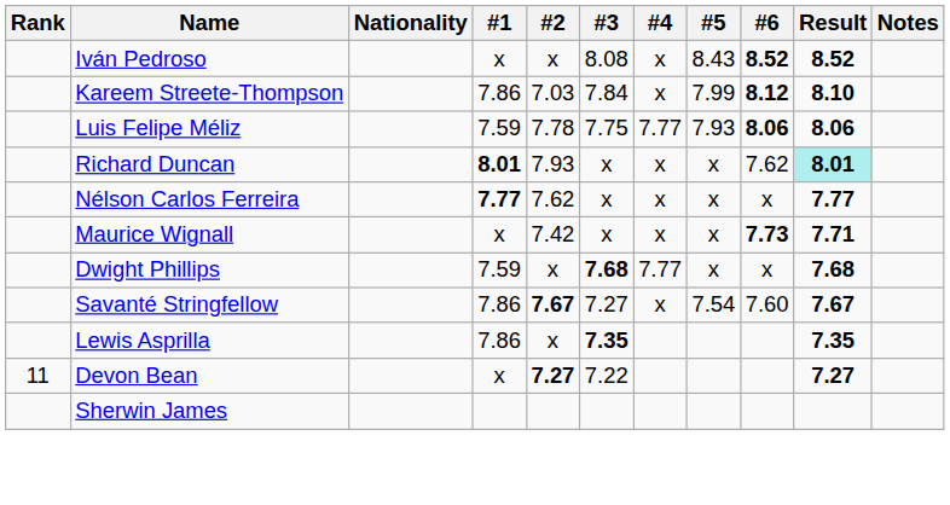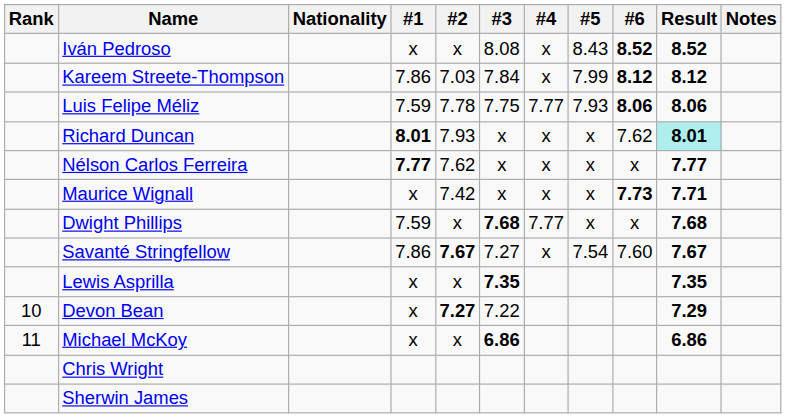 <table class="wikitable sortable" style="text-align:center">
 <tr>
 <th>Rank</th>
 <th>Name</th>
 <th>Nationality</th>
 <th>#1</th>
 <th>#2</th>
 <th>#3</th>
 <th>#4</th>
 <th>#5</th>
 <th>#6</th>
 <th>Result</th>
 <th>Notes</th>
 </tr>
 <tr>
 <td></td>
 <td align=left><a href='#'>Iván Pedroso</a></td>
 <td align=left></td>
 <td>x</td>
 <td>x</td>
 <td>8.08</td>
 <td>x</td>
 <td>8.43</td>
 <td><strong>8.52</strong></td>
 <td><strong>8.52</strong></td>
 <td></td>
 </tr>
 <tr>
 <td></td>
 <td align=left><a href='#'>Kareem Streete-Thompson</a></td>
 <td align=left></td>
 <td>7.86</td>
 <td>7.03</td>
 <td>7.84</td>
 <td>x</td>
 <td>7.99</td>
 <td><strong>8.12</strong></td>
-<td><strong>8.10</strong></td>
+<td><strong>8.12</strong></td>
 <td></td>
 </tr>
 <tr>
 <td></td>
 <td align=left><a href='#'>Luis Felipe Méliz</a></td>
 <td align=left></td>
 <td>7.59</td>
 <td>7.78</td>
 <td>7.75</td>
 <td>7.77</td>
 <td>7.93</td>
 <td><strong>8.06</strong></td>
 <td><strong>8.06</strong></td>
 <td></td>
 </tr>
 <tr>
 <td></td>
 <td align=left><a href='#'>Richard Duncan</a></td>
 <td align=left></td>
 <td><strong>8.01</strong></td>
 <td>7.93</td>
 <td>x</td>
 <td>x</td>
 <td>x</td>
 <td>7.62</td>
 <td style="background: paleturquoise;"><strong>8.01</strong></td>
 <td></td>
 </tr>
 <tr>
 <td></td>
 <td align=left><a href='#'>Nélson Carlos Ferreira</a></td>
 <td align=left></td>
 <td><strong>7.77</strong></td>
 <td>7.62</td>
 <td>x</td>
 <td>x</td>
 <td>x</td>
 <td>x</td>
 <td><strong>7.77</strong></td>
 <td></td>
 </tr>
 <tr>
 <td></td>
 <td align=left><a href='#'>Maurice Wignall</a></td>
 <td align=left></td>
 <td>x</td>
 <td>7.42</td>
 <td>x</td>
 <td>x</td>
 <td>x</td>
 <td><strong>7.73</strong></td>
 <td><strong>7.71</strong></td>
 <td></td>
 </tr>
 <tr>
 <td></td>
 <td align=left><a href='#'>Dwight Phillips</a></td>
 <td align=left></td>
 <td>7.59</td>
 <td>x</td>
 <td><strong>7.68</strong></td>
 <td>7.77</td>
 <td>x</td>
 <td>x</td>
 <td><strong>7.68</strong></td>
 <td></td>
 </tr>
 <tr>
 <td></td>
 <td align=left><a href='#'>Savanté Stringfellow</a></td>
 <td align=left></td>
 <td>7.86</td>
 <td><strong>7.67</strong></td>
 <td>7.27</td>
 <td>x</td>
 <td>7.54</td>
 <td>7.60</td>
 <td><strong>7.67</strong></td>
 <td></td>
 </tr>
 <tr>
 <td></td>
 <td align=left><a href='#'>Lewis Asprilla</a></td>
 <td align=left></td>
-<td>7.86</td>
+<td>x</td>
 <td>x</td>
 <td><strong>7.35</strong></td>
 <td></td>
 <td></td>
 <td></td>
 <td><strong>7.35</strong></td>
 <td></td>
 </tr>
 <tr>
-<td>11</td>
+<td>10</td>
 <td align=left><a href='#'>Devon Bean</a></td>
 <td align=left></td>
 <td>x</td>
 <td><strong>7.27</strong></td>
 <td>7.22</td>
 <td></td>
 <td></td>
 <td></td>
-<td><strong>7.27</strong></td>
+<td><strong>7.29</strong></td>
+<td></td>
+</tr>
+<tr>
+<td>11</td>
+<td align=left><a href='#'>Michael McKoy</a></td>
+<td align=left></td>
+<td>x</td>
+<td>x</td>
+<td><strong>6.86</strong></td>
+<td></td>
+<td></td>
+<td></td>
+<td><strong>6.86</strong></td>
+<td></td>
+</tr>
+<tr>
+<td></td>
+<td align=left><a href='#'>Chris Wright</a></td>
+<td align=left></td>
+<td></td>
+<td></td>
+<td></td>
+<td></td>
+<td></td>
+<td></td>
+<td><strong></strong></td>
 <td></td>
 </tr>
 <tr>
 <td></td>
 <td align=left><a href='#'>Sherwin James</a></td>
 <td align=left></td>
 <td></td>
 <td></td>
 <td></td>
 <td></td>
 <td></td>
 <td></td>
 <td><strong></strong></td>
 <td></td>
 </tr>
 </table>
